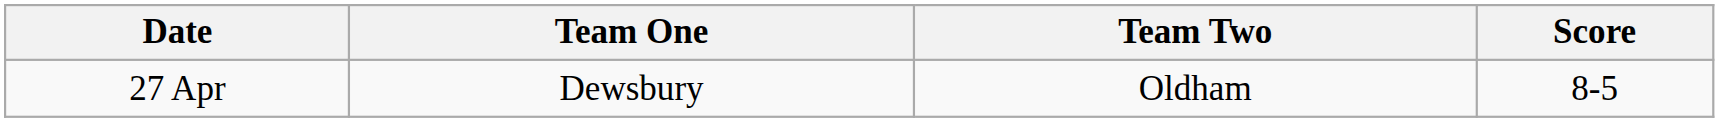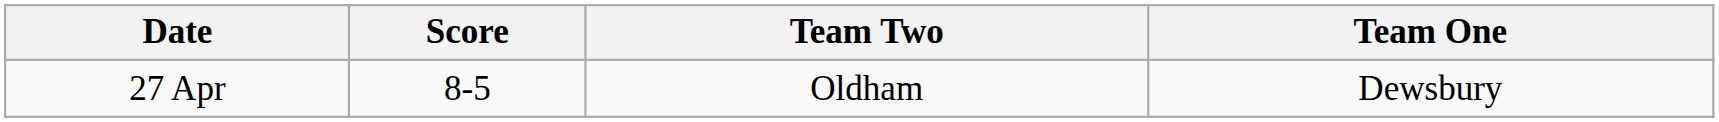 <table class="wikitable" style="text-align: center">
 <tr>
 <th width=150>Date</th>
+<th width=100>Score</th>
+<th width=250>Team Two</th>
 <th width=250>Team One</th>
-<th width=250>Team Two</th>
-<th width=100>Score</th>
 </tr>
 <tr>
 <td>27 Apr</td>
+<td>8-5</td>
+<td>Oldham</td>
 <td>Dewsbury</td>
-<td>Oldham</td>
-<td>8-5</td>
 </tr>
 </table>
